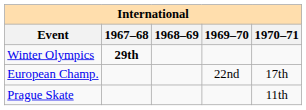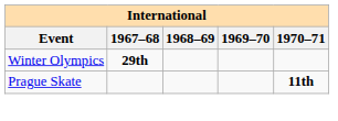 <table class="wikitable" style="text-align:center">
 <tr>
 <th style="background-color: #ffdead; " colspan=5 align=center>International</th>
 </tr>
 <tr>
 <th>Event</th>
 <th>1967–68</th>
 <th>1968–69</th>
 <th>1969–70</th>
 <th>1970–71</th>
 </tr>
 <tr>
 <td align=left><a href='#'>Winter Olympics</a></td>
 <td><strong>29th</strong></td>
 <td></td>
 <td></td>
 <td></td>
 </tr>
 <tr>
-<td align=left><a href='#'>European Champ.</a></td>
-<td></td>
-<td></td>
-<td>22nd</td>
-<td>17th</td>
-</tr>
-<tr>
 <td align=left><a href='#'>Prague Skate</a></td>
 <td></td>
 <td></td>
 <td></td>
-<td>11th</td>
+<td><strong>11th</strong></td>
 </tr>
 </table>
